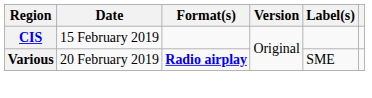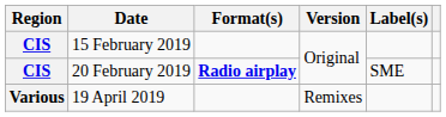 <table class="wikitable plainrowheaders">
 <tr>
 <th scope="col">Region</th>
 <th scope="col">Date</th>
 <th scope="col">Format(s)</th>
 <th scope="col">Version</th>
 <th scope="col">Label(s)</th>
 <th scope="col"></th>
 </tr>
 <tr>
 <th scope="row"><a href='#'>CIS</a></th>
 <td>15 February 2019</td>
 <td></td>
 <td rowspan="2">Original</td>
 <td></td>
 <td></td>
 </tr>
 <tr>
-<th scope="row">Various</th>
+<th scope="row"><a href='#'>CIS</a></th>
 <td>20 February 2019</td>
 <td><strong><a href='#'>Radio airplay</a></strong></td>
 <td>SME</td>
 <td></td>
 </tr>
+<tr>
+<th scope="row">Various</th>
+<td>19 April 2019</td>
+<td></td>
+<td>Remixes</td>
+<td></td>
+<td></td>
+</tr>
 </table>
